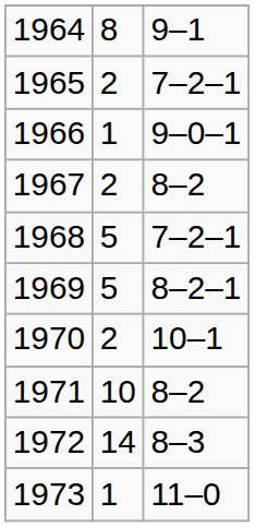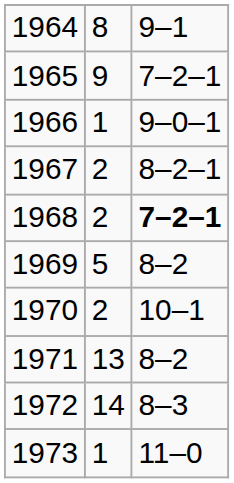 <table class="wikitable">
 <tr>
 </tr>
 <tr>
 <td>1964</td>
 <td>8</td>
 <td>9–1</td>
 </tr>
 <tr>
 <td>1965</td>
-<td>2</td>
+<td>9</td>
 <td>7–2–1</td>
 </tr>
 <tr>
 <td>1966</td>
 <td>1</td>
 <td>9–0–1</td>
 </tr>
 <tr>
 <td>1967</td>
 <td>2</td>
-<td>8–2</td>
+<td>8–2–1</td>
 </tr>
 <tr>
 <td>1968</td>
-<td>5</td>
-<td>7–2–1</td>
+<td>2</td>
+<td><strong>7–2–1</strong></td>
 </tr>
 <tr>
 <td>1969</td>
 <td>5</td>
-<td>8–2–1</td>
+<td>8–2</td>
 </tr>
 <tr>
 <td>1970</td>
 <td>2</td>
 <td>10–1</td>
 </tr>
 <tr>
 <td>1971</td>
-<td>10</td>
+<td>13</td>
 <td>8–2</td>
 </tr>
 <tr>
 <td>1972</td>
 <td>14</td>
 <td>8–3</td>
 </tr>
 <tr>
 <td>1973</td>
 <td>1</td>
 <td>11–0</td>
 </tr>
 </table>
